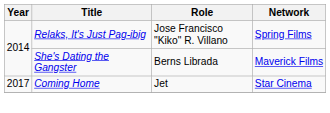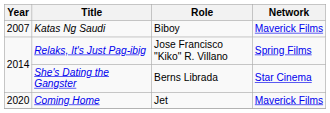 <table class="wikitable">
 <tr>
 <th>Year</th>
 <th width="180">Title</th>
 <th width="150">Role</th>
 <th>Network</th>
+</tr>
+<tr>
+<td>2007</td>
+<td><em>Katas Ng Saudi</em></td>
+<td>Biboy</td>
+<td><a href='#'>Maverick Films</a></td>
 </tr>
 <tr>
 <td rowspan=2>2014</td>
 <td><em><a href='#'>Relaks, It's Just Pag-ibig</a></em></td>
 <td>Jose Francisco "Kiko" R. Villano</td>
 <td><a href='#'>Spring Films</a></td>
 </tr>
 <tr>
 <td><em><a href='#'>She's Dating the Gangster</a></em></td>
 <td>Berns Librada</td>
-<td><a href='#'>Maverick Films</a></td>
+<td><a href='#'>Star Cinema</a></td>
 </tr>
 <tr>
-<td>2017</td>
+<td>2020</td>
 <td><em><a href='#'>Coming Home</a></em></td>
 <td>Jet</td>
-<td><a href='#'>Star Cinema</a></td>
+<td><a href='#'>Maverick Films</a></td>
 </tr>
 <tr>
 </tr>
 </table>
